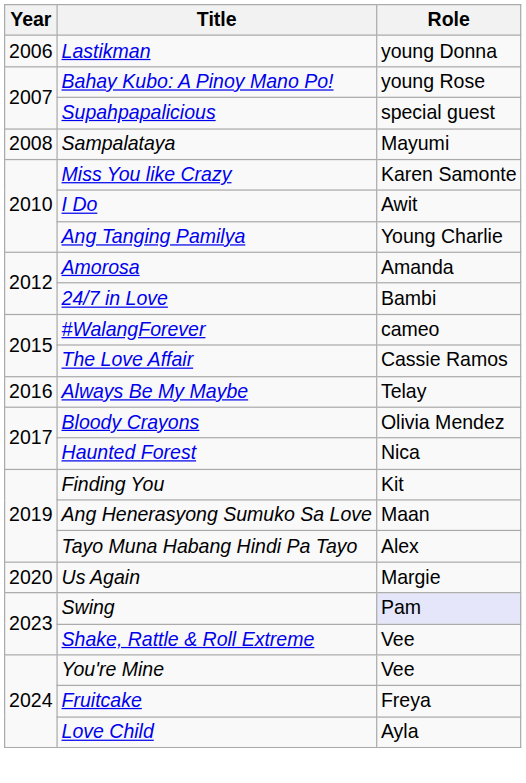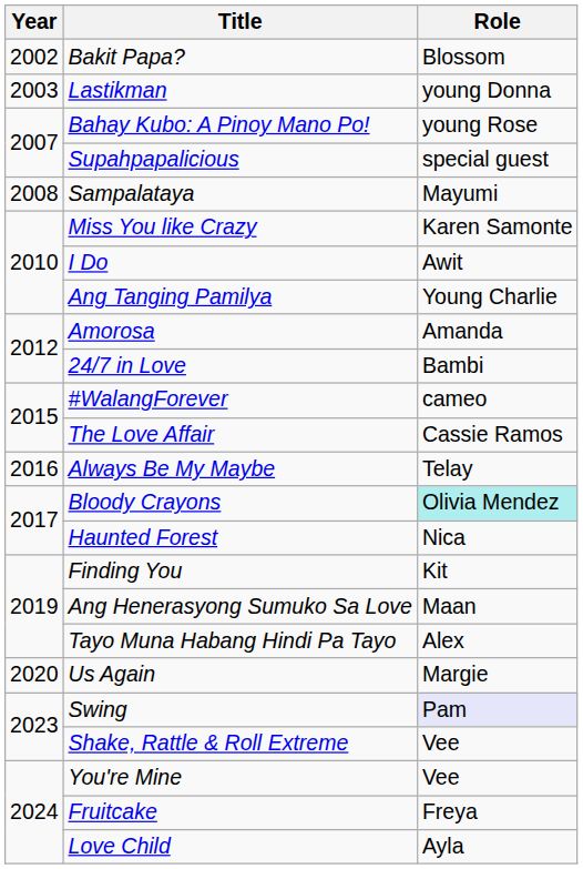 <table class="wikitable sortable">
 <tr>
 <th>Year</th>
 <th>Title</th>
 <th>Role</th>
 </tr>
 <tr>
-<td>2006</td>
+<td>2002</td>
+<td><em>Bakit Papa?</em></td>
+<td>Blossom</td>
+</tr>
+<tr>
+<td>2003</td>
 <td><em><a href='#'>Lastikman</a></em></td>
 <td>young Donna</td>
 </tr>
 <tr>
 <td rowspan="2">2007</td>
 <td><em><a href='#'>Bahay Kubo: A Pinoy Mano Po!</a></em></td>
 <td>young Rose</td>
 </tr>
 <tr>
 <td><em><a href='#'>Supahpapalicious</a></em></td>
 <td>special guest</td>
 </tr>
 <tr>
 <td>2008</td>
 <td><em>Sampalataya</em></td>
 <td>Mayumi</td>
 </tr>
 <tr>
 <td rowspan="3">2010</td>
 <td><em><a href='#'>Miss You like Crazy</a></em></td>
 <td>Karen Samonte</td>
 </tr>
 <tr>
 <td><em><a href='#'>I Do</a></em></td>
 <td>Awit</td>
 </tr>
 <tr>
 <td><em><a href='#'>Ang Tanging Pamilya</a></em></td>
 <td>Young Charlie</td>
 </tr>
 <tr>
 <td rowspan="2">2012</td>
 <td><em><a href='#'>Amorosa</a></em></td>
 <td>Amanda</td>
 </tr>
 <tr>
 <td><em><a href='#'>24/7 in Love</a></em></td>
 <td>Bambi</td>
 </tr>
 <tr>
 <td rowspan="2">2015</td>
 <td><em><a href='#'>#WalangForever</a></em></td>
 <td>cameo</td>
 </tr>
 <tr>
 <td><em><a href='#'>The Love Affair</a></em></td>
 <td>Cassie Ramos</td>
 </tr>
 <tr>
 <td>2016</td>
 <td><em><a href='#'>Always Be My Maybe</a></em></td>
 <td>Telay</td>
 </tr>
 <tr>
 <td rowspan="2">2017</td>
 <td><em><a href='#'>Bloody Crayons</a></em></td>
-<td>Olivia Mendez</td>
+<td style="background: paleturquoise;">Olivia Mendez</td>
 </tr>
 <tr>
 <td><em><a href='#'>Haunted Forest</a></em></td>
 <td>Nica</td>
 </tr>
 <tr>
 <td rowspan="3">2019</td>
 <td><em>Finding You</em></td>
 <td>Kit</td>
 </tr>
 <tr>
 <td><em>Ang Henerasyong Sumuko Sa Love</em></td>
 <td>Maan</td>
 </tr>
 <tr>
 <td><em>Tayo Muna Habang Hindi Pa Tayo</em></td>
 <td>Alex</td>
 </tr>
 <tr>
 <td>2020</td>
 <td><em>Us Again</em></td>
 <td>Margie</td>
 </tr>
 <tr>
 <td rowspan="2">2023</td>
 <td><em>Swing</em></td>
 <td style="background: lavender;">Pam</td>
 </tr>
 <tr>
 <td><em><a href='#'>Shake, Rattle & Roll Extreme</a></em></td>
 <td>Vee</td>
 </tr>
 <tr>
 <td rowspan="3">2024</td>
 <td><em>You're Mine</em></td>
 <td>Vee</td>
 </tr>
 <tr>
 <td><em><a href='#'>Fruitcake</a></em></td>
 <td>Freya</td>
 </tr>
 <tr>
 <td><em><a href='#'>Love Child</a></em></td>
 <td>Ayla</td>
 </tr>
 </table>
